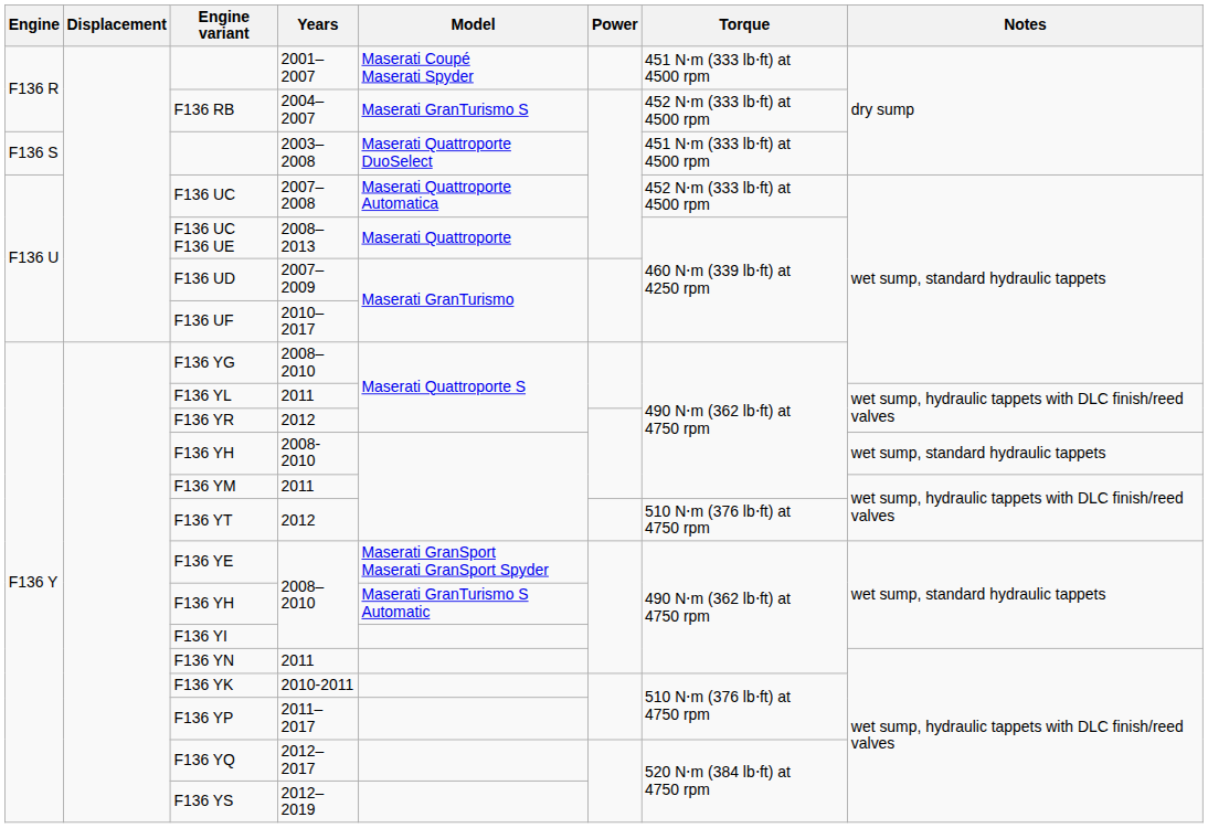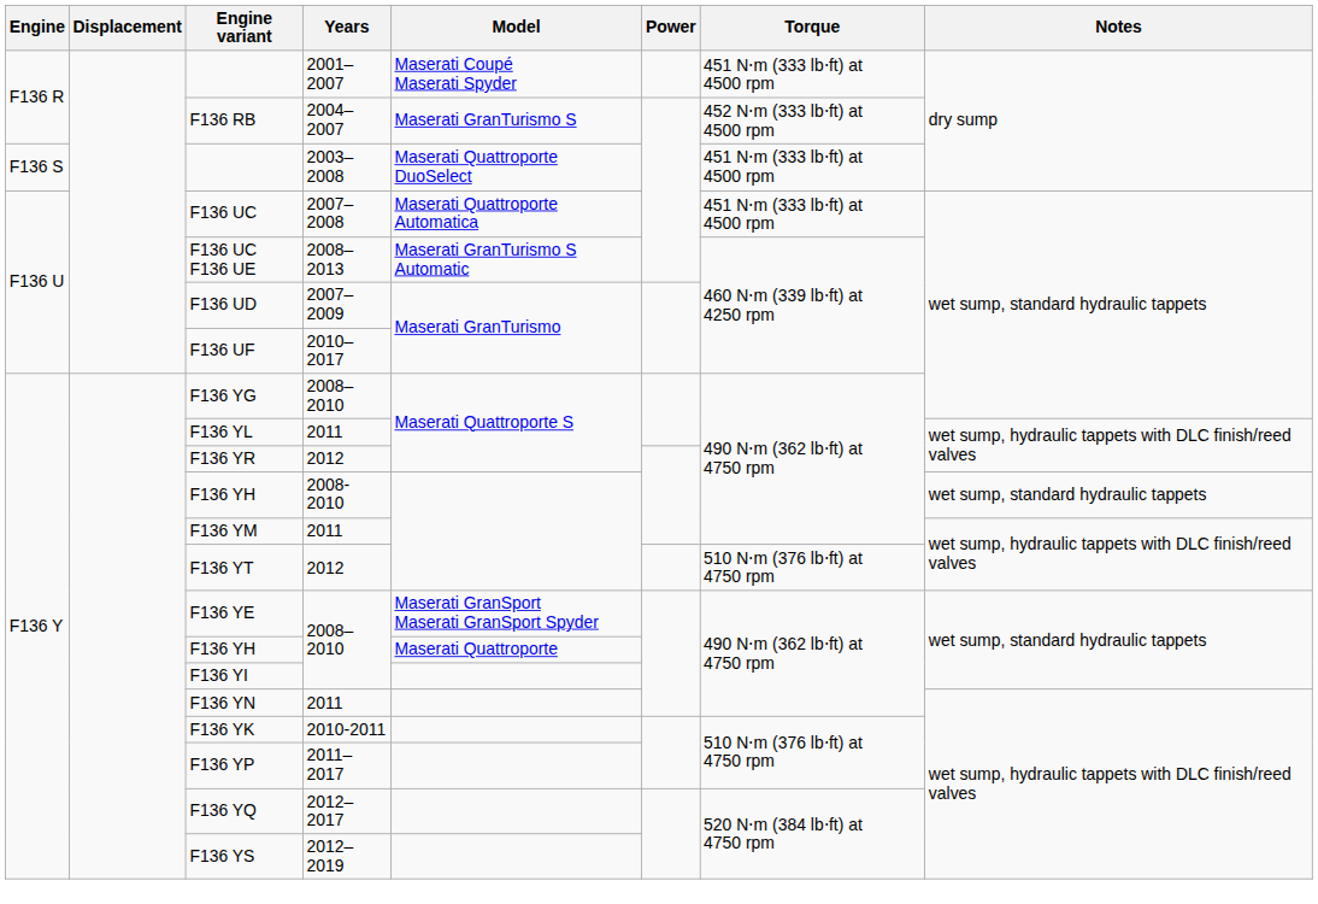 <table class="wikitable">
 <tr>
 <th>Engine</th>
 <th>Displacement</th>
 <th>Engine variant</th>
 <th>Years</th>
 <th>Model</th>
 <th>Power</th>
 <th>Torque</th>
 <th>Notes</th>
 </tr>
 <tr>
 <td rowspan="2">F136 R</td>
 <td rowspan="7"><br></td>
 <td></td>
 <td>2001–2007</td>
 <td><a href='#'>Maserati Coupé</a><br><a href='#'>Maserati Spyder</a></td>
 <td></td>
 <td>451 N⋅m (333 lb⋅ft) at 4500 rpm</td>
 <td rowspan="3">dry sump</td>
 </tr>
 <tr>
 <td>F136 RB</td>
 <td>2004–2007</td>
 <td><a href='#'>Maserati GranTurismo S</a></td>
 <td rowspan="4"></td>
 <td>452 N⋅m (333 lb⋅ft) at 4500 rpm</td>
 </tr>
 <tr>
 <td>F136 S</td>
 <td></td>
 <td>2003–2008</td>
 <td><a href='#'>Maserati Quattroporte DuoSelect</a></td>
 <td>451 N⋅m (333 lb⋅ft) at 4500 rpm</td>
 </tr>
 <tr>
 <td rowspan="4">F136 U</td>
 <td>F136 UC</td>
 <td>2007–2008</td>
 <td><a href='#'>Maserati Quattroporte Automatica</a></td>
-<td>452 N⋅m (333 lb⋅ft) at 4500 rpm</td>
+<td>451 N⋅m (333 lb⋅ft) at 4500 rpm</td>
 <td rowspan="5">wet sump, standard hydraulic tappets</td>
 </tr>
 <tr>
 <td>F136 UC<br>F136 UE</td>
 <td>2008–2013</td>
-<td><a href='#'>Maserati Quattroporte</a></td>
+<td><a href='#'>Maserati GranTurismo S Automatic</a></td>
 <td rowspan="3">460 N⋅m (339 lb⋅ft) at 4250 rpm</td>
 </tr>
 <tr>
 <td>F136 UD</td>
 <td>2007–2009</td>
 <td rowspan="2"><a href='#'>Maserati GranTurismo</a></td>
 <td rowspan="2"></td>
 </tr>
 <tr>
 <td>F136 UF</td>
 <td>2010–2017</td>
 </tr>
 <tr>
 <td rowspan="14">F136 Y</td>
 <td rowspan="14"><br></td>
 <td>F136 YG</td>
 <td>2008–2010</td>
 <td rowspan="3"><a href='#'>Maserati Quattroporte S</a></td>
 <td rowspan="2"></td>
 <td rowspan="5">490 N⋅m (362 lb⋅ft) at 4750 rpm</td>
 </tr>
 <tr>
 <td>F136 YL</td>
 <td>2011</td>
 <td rowspan="2">wet sump, hydraulic tappets with DLC finish/reed valves</td>
 </tr>
 <tr>
 <td>F136 YR</td>
 <td>2012</td>
 <td rowspan="3"></td>
 </tr>
 <tr>
 <td>F136 YH</td>
 <td>2008-2010</td>
 <td rowspan="3"></td>
 <td>wet sump, standard hydraulic tappets</td>
 </tr>
 <tr>
 <td>F136 YM</td>
 <td>2011</td>
 <td rowspan="2">wet sump, hydraulic tappets with DLC finish/reed valves</td>
 </tr>
 <tr>
 <td>F136 YT</td>
 <td>2012</td>
 <td></td>
 <td>510 N⋅m (376 lb⋅ft) at 4750 rpm</td>
 </tr>
 <tr>
 <td>F136 YE</td>
 <td rowspan="3">2008–2010</td>
 <td><a href='#'>Maserati GranSport</a><br><a href='#'>Maserati GranSport Spyder</a></td>
 <td rowspan="4"></td>
 <td rowspan="4">490 N⋅m (362 lb⋅ft) at 4750 rpm</td>
 <td rowspan="3">wet sump, standard hydraulic tappets</td>
 </tr>
 <tr>
 <td>F136 YH</td>
-<td><a href='#'>Maserati GranTurismo S Automatic</a></td>
+<td><a href='#'>Maserati Quattroporte</a></td>
 </tr>
 <tr>
 <td>F136 YI</td>
 <td></td>
 </tr>
 <tr>
 <td>F136 YN</td>
 <td>2011</td>
 <td></td>
 <td rowspan="5">wet sump, hydraulic tappets with DLC finish/reed valves</td>
 </tr>
 <tr>
 <td>F136 YK</td>
 <td>2010-2011</td>
 <td></td>
 <td rowspan="2"></td>
 <td rowspan="2">510 N⋅m (376 lb⋅ft) at 4750 rpm</td>
 </tr>
 <tr>
 <td>F136 YP</td>
 <td>2011–2017</td>
 <td></td>
 </tr>
 <tr>
 <td>F136 YQ</td>
 <td>2012–2017</td>
 <td></td>
 <td rowspan="2"></td>
 <td rowspan="2">520 N⋅m (384 lb⋅ft) at 4750 rpm</td>
 </tr>
 <tr>
 <td>F136 YS</td>
 <td>2012–2019</td>
 <td></td>
 </tr>
 </table>
